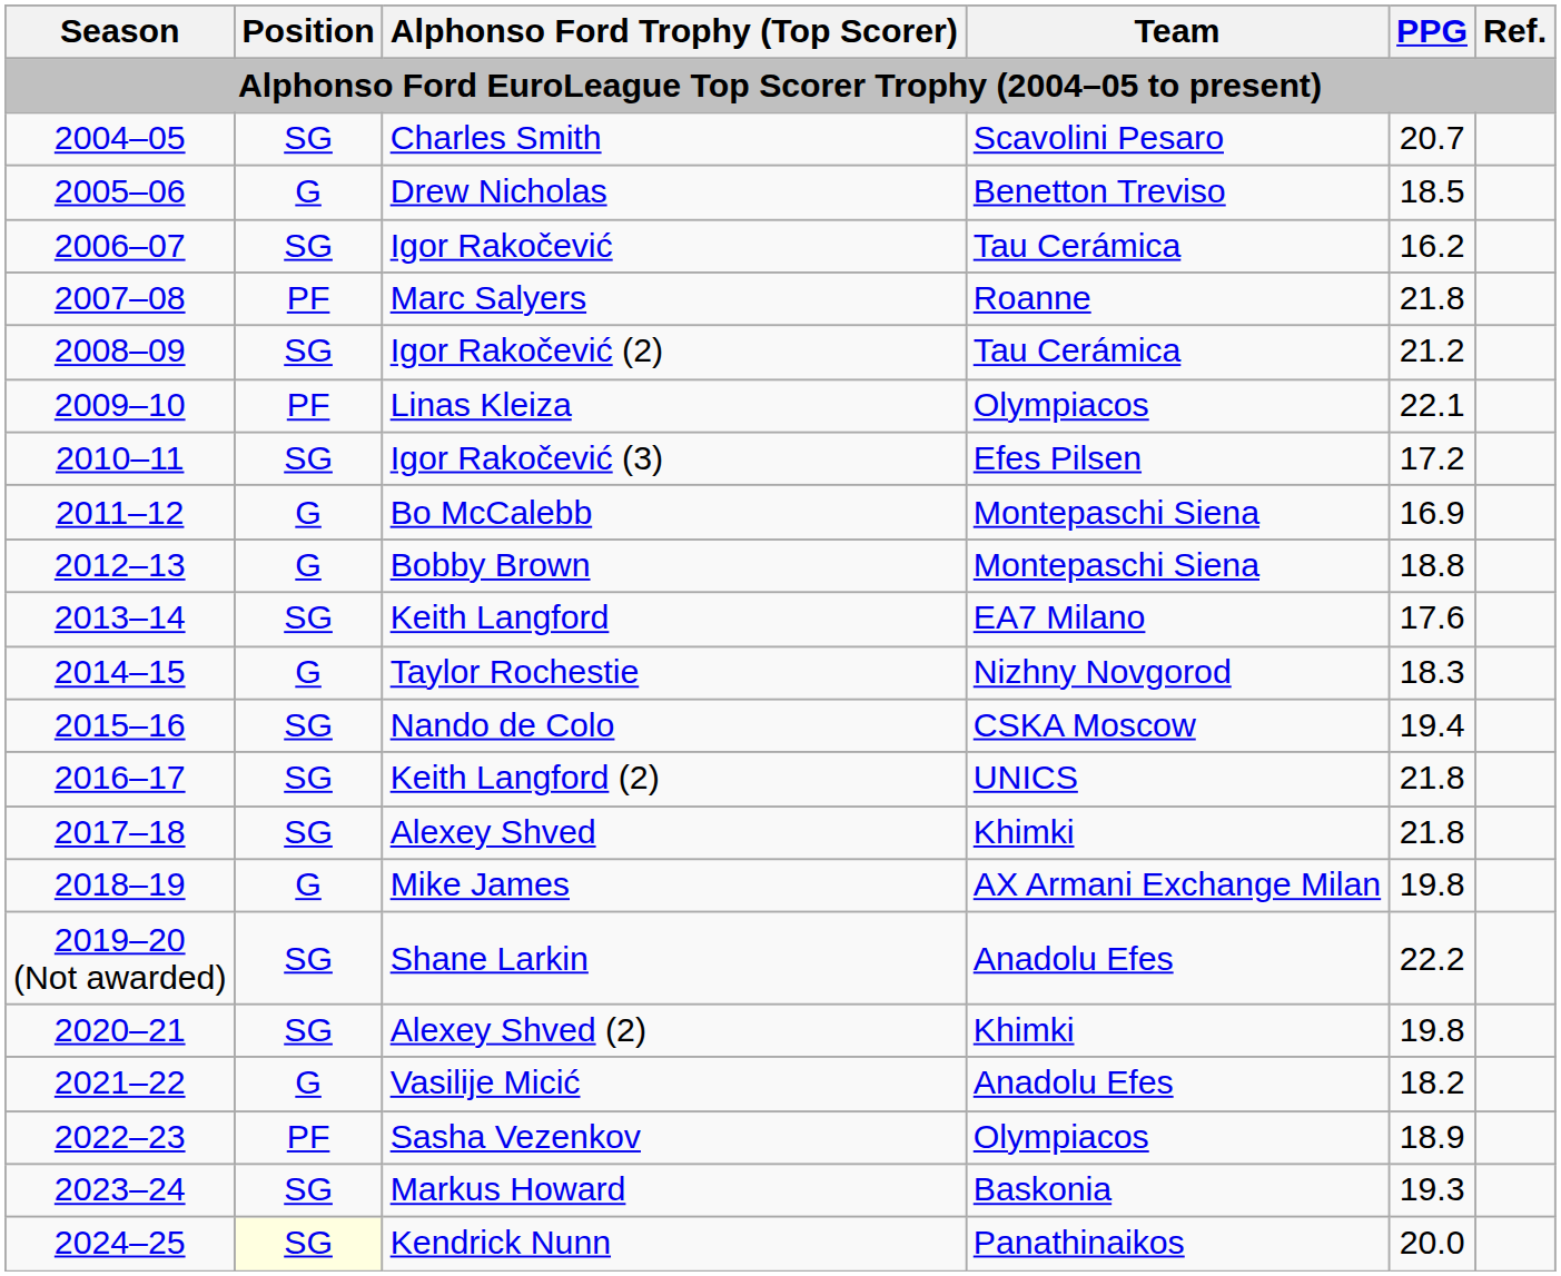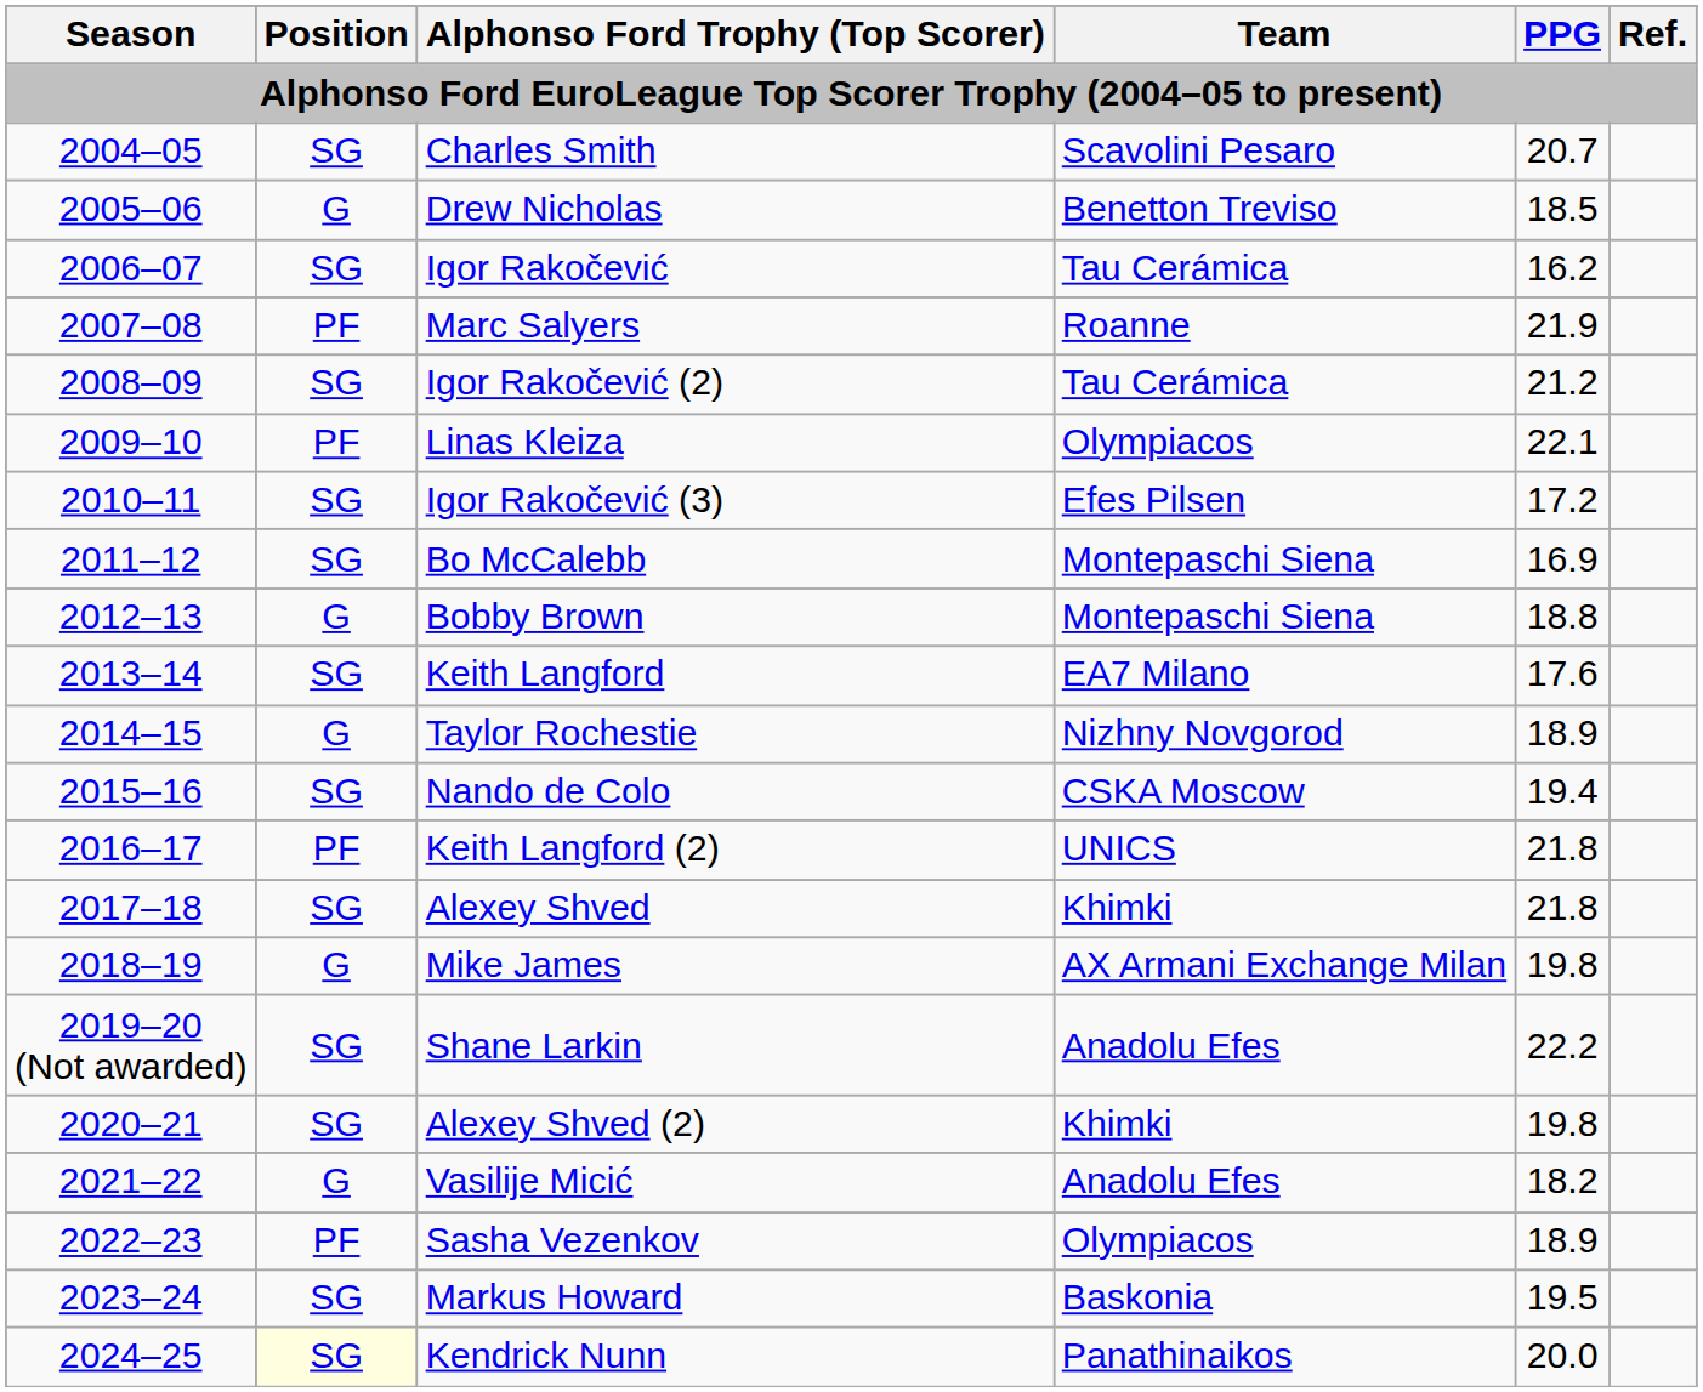 <table class="wikitable sortable">
 <tr>
 <th>Season</th>
 <th>Position</th>
 <th>Alphonso Ford Trophy (Top Scorer)</th>
 <th>Team</th>
 <th><a href='#'>PPG</a></th>
 <th>Ref.</th>
 </tr>
 <tr>
 <th colspan="6" style="text-align:center;background-color:silver;">Alphonso Ford EuroLeague Top Scorer Trophy (2004–05 to present)</th>
 </tr>
 <tr>
 <td style="text-align:center;"><a href='#'>2004–05</a></td>
 <td style="text-align:center;"><a href='#'>SG</a></td>
 <td> <a href='#'>Charles Smith</a></td>
 <td> <a href='#'>Scavolini Pesaro</a></td>
 <td style="text-align:center;">20.7</td>
 <td></td>
 </tr>
 <tr>
 <td style="text-align:center;"><a href='#'>2005–06</a></td>
 <td style="text-align:center;"><a href='#'>G</a></td>
 <td> <a href='#'>Drew Nicholas</a></td>
 <td> <a href='#'>Benetton Treviso</a></td>
 <td style="text-align:center;">18.5</td>
 <td></td>
 </tr>
 <tr>
 <td style="text-align:center;"><a href='#'>2006–07</a></td>
 <td style="text-align:center;"><a href='#'>SG</a></td>
 <td> <a href='#'>Igor Rakočević</a></td>
 <td> <a href='#'>Tau Cerámica</a></td>
 <td style="text-align:center;">16.2</td>
 <td></td>
 </tr>
 <tr>
 <td style="text-align:center;"><a href='#'>2007–08</a></td>
 <td style="text-align:center;"><a href='#'>PF</a></td>
 <td> <a href='#'>Marc Salyers</a></td>
 <td> <a href='#'>Roanne</a></td>
-<td style="text-align:center;">21.8</td>
+<td style="text-align:center;">21.9</td>
 <td></td>
 </tr>
 <tr>
 <td style="text-align:center;"><a href='#'>2008–09</a></td>
 <td style="text-align:center;"><a href='#'>SG</a></td>
 <td> <a href='#'>Igor Rakočević</a> (2)</td>
 <td> <a href='#'>Tau Cerámica</a></td>
 <td style="text-align:center;">21.2</td>
 <td></td>
 </tr>
 <tr>
 <td style="text-align:center;"><a href='#'>2009–10</a></td>
 <td style="text-align:center;"><a href='#'>PF</a></td>
 <td> <a href='#'>Linas Kleiza</a></td>
 <td> <a href='#'>Olympiacos</a></td>
 <td style="text-align:center;">22.1</td>
 <td></td>
 </tr>
 <tr>
 <td style="text-align:center;"><a href='#'>2010–11</a></td>
 <td style="text-align:center;"><a href='#'>SG</a></td>
 <td> <a href='#'>Igor Rakočević</a> (3)</td>
 <td> <a href='#'>Efes Pilsen</a></td>
 <td style="text-align:center;">17.2</td>
 <td style="text-align:center;"></td>
 </tr>
 <tr>
 <td style="text-align:center;"><a href='#'>2011–12</a></td>
-<td style="text-align:center;"><a href='#'>G</a></td>
+<td style="text-align:center;"><a href='#'>SG</a></td>
 <td> <a href='#'>Bo McCalebb</a></td>
 <td> <a href='#'>Montepaschi Siena</a></td>
 <td style="text-align:center;">16.9</td>
 <td style="text-align:center;"></td>
 </tr>
 <tr>
 <td style="text-align:center;"><a href='#'>2012–13</a></td>
 <td style="text-align:center;"><a href='#'>G</a></td>
 <td> <a href='#'>Bobby Brown</a></td>
 <td> <a href='#'>Montepaschi Siena</a></td>
 <td style="text-align:center;">18.8</td>
 <td style="text-align:center;"></td>
 </tr>
 <tr>
 <td style="text-align:center;"><a href='#'>2013–14</a></td>
 <td style="text-align:center;"><a href='#'>SG</a></td>
 <td> <a href='#'>Keith Langford</a></td>
 <td> <a href='#'>EA7 Milano</a></td>
 <td style="text-align:center;">17.6</td>
 <td style="text-align:center;"></td>
 </tr>
 <tr>
 <td style="text-align:center;"><a href='#'>2014–15</a></td>
 <td style="text-align:center;"><a href='#'>G</a></td>
 <td> <a href='#'>Taylor Rochestie</a></td>
 <td> <a href='#'>Nizhny Novgorod</a></td>
-<td style="text-align:center;">18.3</td>
+<td style="text-align:center;">18.9</td>
 <td></td>
 </tr>
 <tr>
 <td style="text-align:center;"><a href='#'>2015–16</a></td>
 <td style="text-align:center;"><a href='#'>SG</a></td>
 <td> <a href='#'>Nando de Colo</a></td>
 <td> <a href='#'>CSKA Moscow</a></td>
 <td style="text-align:center;">19.4</td>
 <td style="text-align:center;"></td>
 </tr>
 <tr>
 <td style="text-align:center;"><a href='#'>2016–17</a></td>
-<td style="text-align:center;"><a href='#'>SG</a></td>
+<td style="text-align:center;"><a href='#'>PF</a></td>
 <td> <a href='#'>Keith Langford</a> (2)</td>
 <td> <a href='#'>UNICS</a></td>
 <td style="text-align:center;">21.8</td>
 <td style="text-align:center;"></td>
 </tr>
 <tr>
 <td style="text-align:center;"><a href='#'>2017–18</a></td>
 <td style="text-align:center;"><a href='#'>SG</a></td>
 <td> <a href='#'>Alexey Shved</a></td>
 <td> <a href='#'>Khimki</a></td>
 <td style="text-align:center;">21.8</td>
 <td style="text-align:center;"></td>
 </tr>
 <tr>
 <td style="text-align:center;"><a href='#'>2018–19</a></td>
 <td style="text-align:center;"><a href='#'>G</a></td>
 <td> <a href='#'>Mike James</a></td>
 <td> <a href='#'>AX Armani Exchange Milan</a></td>
 <td style="text-align:center;">19.8</td>
 <td style="text-align:center;"></td>
 </tr>
 <tr>
 <td style="text-align:center;"><a href='#'>2019–20</a><br>(Not awarded)</td>
 <td style="text-align:center;"><a href='#'>SG</a></td>
 <td> <a href='#'>Shane Larkin</a></td>
 <td> <a href='#'>Anadolu Efes</a></td>
 <td style="text-align:center;">22.2</td>
 <td></td>
 </tr>
 <tr>
 <td style="text-align:center;"><a href='#'>2020–21</a></td>
 <td style="text-align:center;"><a href='#'>SG</a></td>
 <td> <a href='#'>Alexey Shved</a> (2)</td>
 <td> <a href='#'>Khimki</a></td>
 <td style="text-align:center;">19.8</td>
 <td style="text-align:center;"></td>
 </tr>
 <tr>
 <td style="text-align:center;"><a href='#'>2021–22</a></td>
 <td style="text-align:center;"><a href='#'>G</a></td>
 <td> <a href='#'>Vasilije Micić</a></td>
 <td> <a href='#'>Anadolu Efes</a></td>
 <td style="text-align:center;">18.2</td>
 <td style="text-align:center;"></td>
 </tr>
 <tr>
 <td style="text-align:center;"><a href='#'>2022–23</a></td>
 <td style="text-align:center;"><a href='#'>PF</a></td>
 <td> <a href='#'>Sasha Vezenkov</a></td>
 <td> <a href='#'>Olympiacos</a></td>
 <td style="text-align:center;">18.9</td>
 <td style="text-align:center;"></td>
 </tr>
 <tr>
 <td style="text-align:center;"><a href='#'>2023–24</a></td>
 <td style="text-align:center;"><a href='#'>SG</a></td>
 <td> <a href='#'>Markus Howard</a></td>
 <td> <a href='#'>Baskonia</a></td>
-<td style="text-align:center;">19.3</td>
+<td style="text-align:center;">19.5</td>
 <td style="text-align:center;"></td>
 </tr>
 <tr>
 <td style="text-align:center;"><a href='#'>2024–25</a></td>
 <td style="background: lightyellow; text-align:center;"><a href='#'>SG</a></td>
 <td> <a href='#'>Kendrick Nunn</a></td>
 <td> <a href='#'>Panathinaikos</a></td>
 <td style="text-align:center;">20.0</td>
 <td style="text-align:center;"></td>
 </tr>
 </table>
